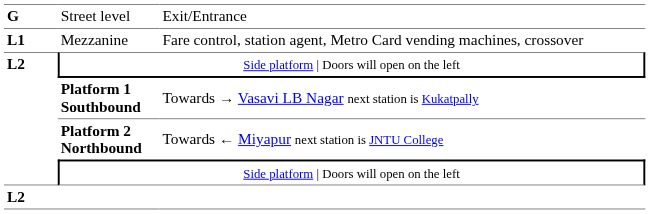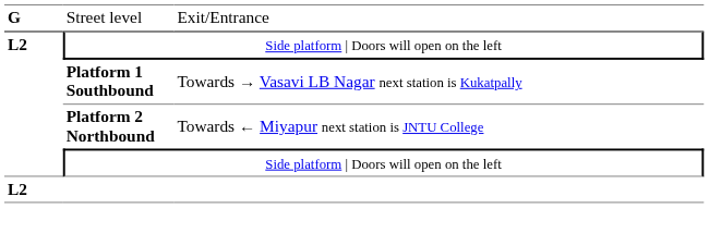 <table table border=0 cellspacing=0 cellpadding=3>
 <tr>
 <td style="border-bottom:solid 1px gray;border-top:solid 1px gray;" width=50 valign=top><strong>G</strong></td>
 <td style="border-top:solid 1px gray;border-bottom:solid 1px gray;" width=100 valign=top>Street level</td>
 <td style="border-top:solid 1px gray;border-bottom:solid 1px gray;" width=500 valign=top>Exit/Entrance</td>
-</tr>
-<tr>
-<td valign=top><strong>L1</strong></td>
-<td valign=top>Mezzanine</td>
-<td valign=top>Fare control, station agent, Metro Card vending machines, crossover<br></td>
 </tr>
 <tr>
 <td style="border-top:solid 1px gray;border-bottom:solid 1px gray;" width=50 rowspan=4 valign=top><strong>L2</strong></td>
 <td style="border-top:solid 1px gray;border-right:solid 2px black;border-left:solid 2px black;border-bottom:solid 2px black;text-align:center;" colspan=2><small><a href='#'>Side platform</a> | Doors will open on the left </small></td>
 </tr>
 <tr>
 <td style="border-bottom:solid 1px gray;" width=100><span><strong>Platform 1</strong><br><strong>Southbound</strong></span></td>
 <td style="border-bottom:solid 1px gray;" width=500>Towards → <a href='#'>Vasavi LB Nagar</a> <small> next station is <a href='#'>Kukatpally</a> </small></td>
 </tr>
 <tr>
 <td><span><strong>Platform 2</strong><br><strong>Northbound</strong></span></td>
 <td>Towards ← <a href='#'>Miyapur</a> <small>next station is <a href='#'>JNTU College</a></small></td>
 </tr>
 <tr>
 <td style="border-top:solid 2px black;border-right:solid 2px black;border-left:solid 2px black;border-bottom:solid 1px gray;" colspan=2  align=center><small><a href='#'>Side platform</a> | Doors will open on the left </small></td>
 </tr>
 <tr>
 <td style="border-bottom:solid 1px gray;" width=50 rowspan=2 valign=top><strong>L2</strong></td>
 <td style="border-bottom:solid 1px gray;" width=100></td>
 <td style="border-bottom:solid 1px gray;" width=500></td>
 </tr>
 <tr>
 </tr>
 </table>
